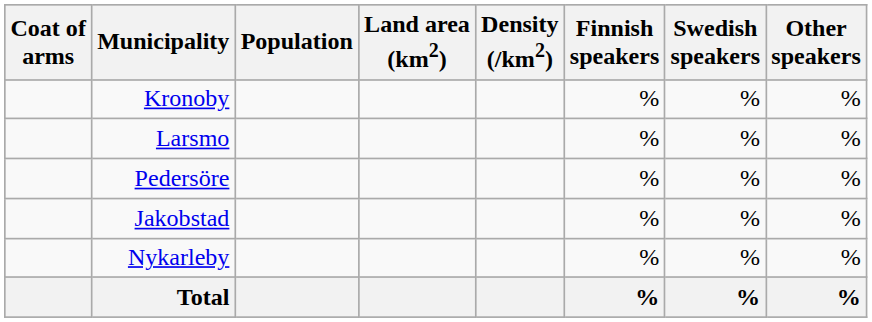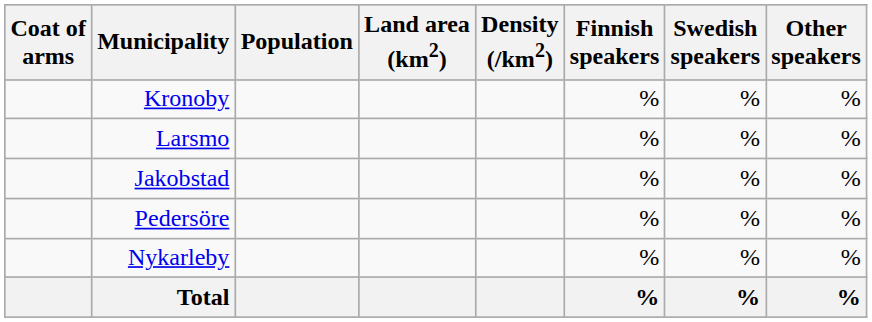 <table class="wikitable sortable" style="font-size: 90%; text-align: right; line-height: normal">
 <tr>
 <th class="unsortable">Coat of<br>arms</th>
 <th>Municipality</th>
 <th>Population</th>
 <th>Land area<br>(km<sup>2</sup>)</th>
 <th>Density<br>(/km<sup>2</sup>)</th>
 <th>Finnish<br>speakers</th>
 <th>Swedish<br>speakers</th>
 <th>Other<br>speakers</th>
 </tr>
 <tr>
 <td></td>
 <td><a href='#'>Kronoby</a></td>
 <td></td>
 <td></td>
 <td></td>
 <td> %</td>
 <td> %</td>
 <td> %</td>
 </tr>
 <tr>
 <td></td>
 <td><a href='#'>Larsmo</a></td>
 <td></td>
 <td></td>
 <td></td>
 <td> %</td>
 <td> %</td>
 <td> %</td>
 </tr>
 <tr>
 <td></td>
-<td><a href='#'>Pedersöre</a></td>
+<td><a href='#'>Jakobstad</a></td>
 <td></td>
 <td></td>
 <td></td>
 <td> %</td>
 <td> %</td>
 <td> %</td>
 </tr>
 <tr>
 <td></td>
-<td><a href='#'>Jakobstad</a></td>
+<td><a href='#'>Pedersöre</a></td>
 <td></td>
 <td></td>
 <td></td>
 <td> %</td>
 <td> %</td>
 <td> %</td>
 </tr>
 <tr>
 <td></td>
 <td><a href='#'>Nykarleby</a></td>
 <td></td>
 <td></td>
 <td></td>
 <td> %</td>
 <td> %</td>
 <td> %</td>
 </tr>
 <tr>
 <th></th>
 <th + style=text-align:right><strong>Total</strong></th>
 <th + style=text-align:right></th>
 <th + style=text-align:right></th>
 <th + style=text-align:right></th>
 <th !+ style=text-align:right> %</th>
 <th !+ style=text-align:right> %</th>
 <th !+ style=text-align:right> %</th>
 </tr>
 </table>
